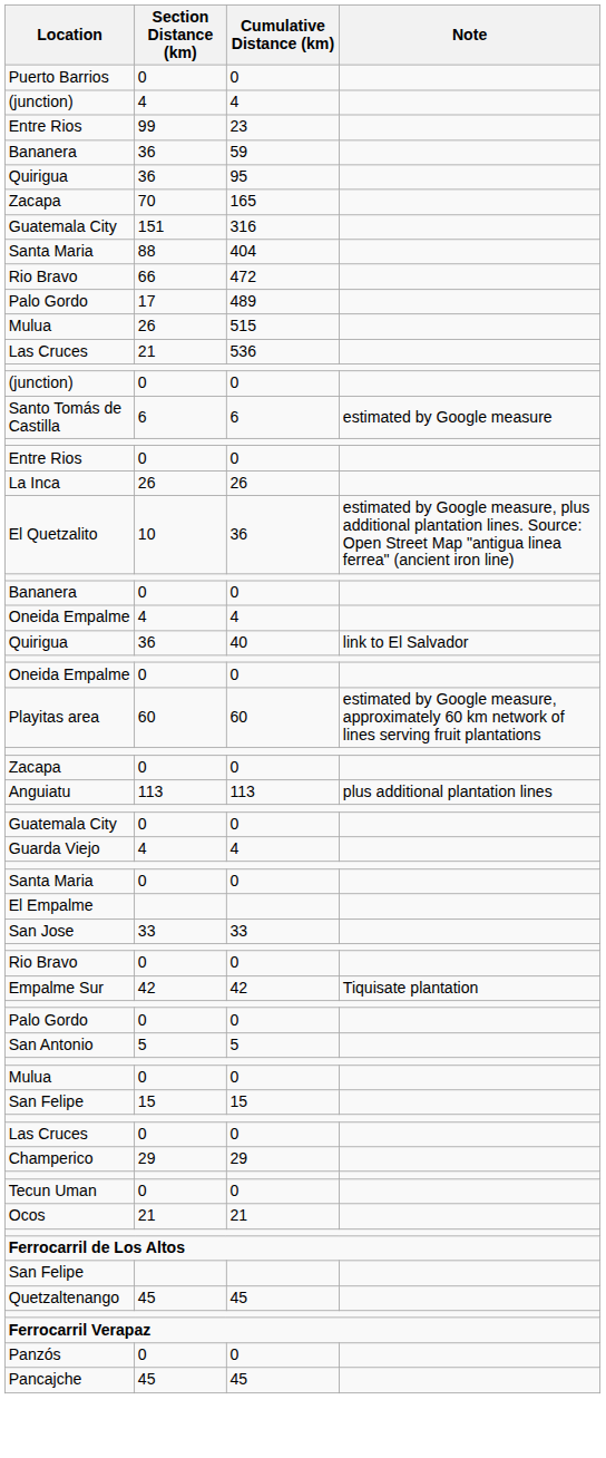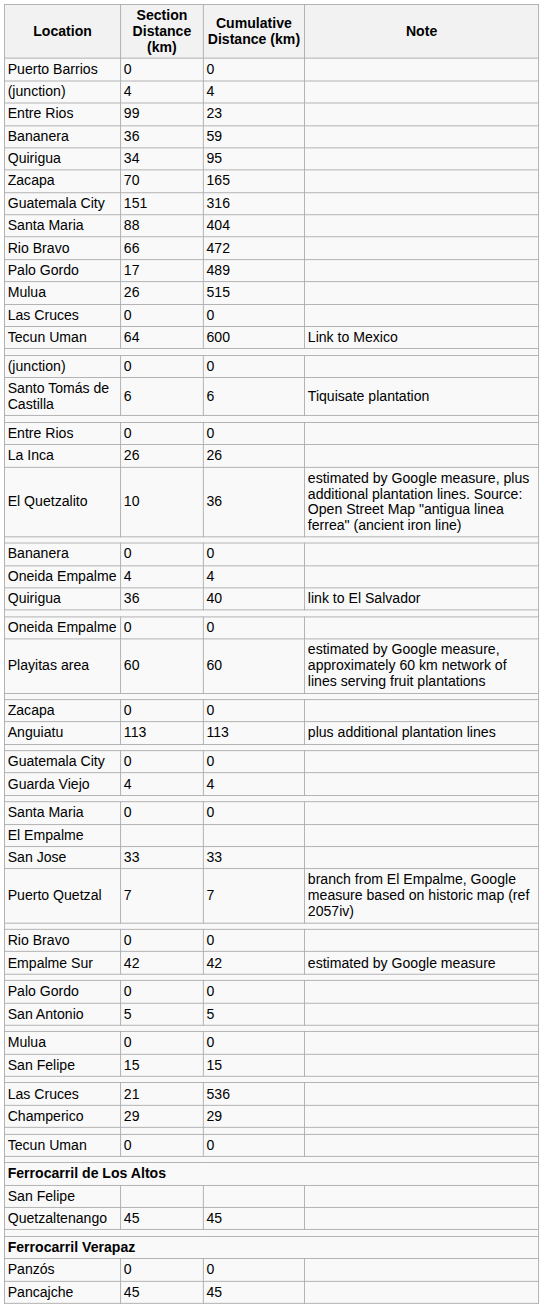 <table class="wikitable sortable">
 <tr>
 <th>Location</th>
 <th>Section Distance (km)</th>
 <th>Cumulative Distance (km)</th>
 <th>Note</th>
 </tr>
 <tr>
 <td>Puerto Barrios</td>
 <td>0</td>
 <td>0</td>
 <td></td>
 </tr>
 <tr>
 <td>(junction)</td>
 <td>4</td>
 <td>4</td>
 <td></td>
 </tr>
 <tr>
 <td>Entre Rios</td>
 <td>99</td>
 <td>23</td>
 <td></td>
 </tr>
 <tr>
 <td>Bananera</td>
 <td>36</td>
 <td>59</td>
 <td></td>
 </tr>
 <tr>
 <td>Quirigua</td>
-<td>36</td>
+<td>34</td>
 <td>95</td>
 <td></td>
 </tr>
 <tr>
 <td>Zacapa</td>
 <td>70</td>
 <td>165</td>
 <td></td>
 </tr>
 <tr>
 <td>Guatemala City</td>
 <td>151</td>
 <td>316</td>
 <td></td>
 </tr>
 <tr>
 <td>Santa Maria</td>
 <td>88</td>
 <td>404</td>
 <td></td>
 </tr>
 <tr>
 <td>Rio Bravo</td>
 <td>66</td>
 <td>472</td>
 <td></td>
 </tr>
 <tr>
 <td>Palo Gordo</td>
 <td>17</td>
 <td>489</td>
 <td></td>
 </tr>
 <tr>
 <td>Mulua</td>
 <td>26</td>
 <td>515</td>
 <td></td>
 </tr>
 <tr>
 <td>Las Cruces</td>
-<td>21</td>
-<td>536</td>
+<td>0</td>
+<td>0</td>
 <td></td>
+</tr>
+<tr>
+<td>Tecun Uman</td>
+<td>64</td>
+<td>600</td>
+<td>Link to Mexico</td>
 </tr>
 <tr>
 <td colspan="4"></td>
 </tr>
 <tr>
 <td>(junction)</td>
 <td>0</td>
 <td>0</td>
 <td></td>
 </tr>
 <tr>
 <td>Santo Tomás de Castilla</td>
 <td>6</td>
 <td>6</td>
-<td>estimated by Google measure</td>
+<td>Tiquisate plantation</td>
 </tr>
 <tr>
 <td colspan="4"></td>
 </tr>
 <tr>
 <td>Entre Rios</td>
 <td>0</td>
 <td>0</td>
 <td></td>
 </tr>
 <tr>
 <td>La Inca</td>
 <td>26</td>
 <td>26</td>
 <td></td>
 </tr>
 <tr>
 <td>El Quetzalito</td>
 <td>10</td>
 <td>36</td>
 <td>estimated by Google measure, plus additional plantation lines. Source: Open Street Map "antigua linea ferrea" (ancient iron line)</td>
 </tr>
 <tr>
 <td colspan="4"></td>
 </tr>
 <tr>
 <td>Bananera</td>
 <td>0</td>
 <td>0</td>
 <td></td>
 </tr>
 <tr>
 <td>Oneida Empalme</td>
 <td>4</td>
 <td>4</td>
 <td></td>
 </tr>
 <tr>
 <td>Quirigua</td>
 <td>36</td>
 <td>40</td>
 <td>link to El Salvador</td>
 </tr>
 <tr>
 <td colspan="4"></td>
 </tr>
 <tr>
 <td>Oneida Empalme</td>
 <td>0</td>
 <td>0</td>
 <td></td>
 </tr>
 <tr>
 <td>Playitas area</td>
 <td>60</td>
 <td>60</td>
 <td>estimated by Google measure, approximately 60 km network of lines serving fruit plantations</td>
 </tr>
 <tr>
 <td colspan="4"></td>
 </tr>
 <tr>
 <td>Zacapa</td>
 <td>0</td>
 <td>0</td>
 <td></td>
 </tr>
 <tr>
 <td>Anguiatu</td>
 <td>113</td>
 <td>113</td>
 <td>plus additional plantation lines</td>
 </tr>
 <tr>
 <td colspan="4"></td>
 </tr>
 <tr>
 <td>Guatemala City</td>
 <td>0</td>
 <td>0</td>
 <td></td>
 </tr>
 <tr>
 <td>Guarda Viejo</td>
 <td>4</td>
 <td>4</td>
 <td></td>
 </tr>
 <tr>
 <td colspan="4"></td>
 </tr>
 <tr>
 <td>Santa Maria</td>
 <td>0</td>
 <td>0</td>
 <td></td>
 </tr>
 <tr>
 <td>El Empalme</td>
 <td></td>
 <td></td>
 <td></td>
 </tr>
 <tr>
 <td>San Jose</td>
 <td>33</td>
 <td>33</td>
 <td></td>
 </tr>
 <tr>
+<td>Puerto Quetzal</td>
+<td>7</td>
+<td>7</td>
+<td>branch from El Empalme, Google measure based on historic map (ref 2057iv)</td>
+</tr>
+<tr>
 <td colspan="4"></td>
 </tr>
 <tr>
 <td>Rio Bravo</td>
 <td>0</td>
 <td>0</td>
 <td></td>
 </tr>
 <tr>
 <td>Empalme Sur</td>
 <td>42</td>
 <td>42</td>
-<td>Tiquisate plantation</td>
+<td>estimated by Google measure</td>
 </tr>
 <tr>
 <td colspan="4"></td>
 </tr>
 <tr>
 <td>Palo Gordo</td>
 <td>0</td>
 <td>0</td>
 <td></td>
 </tr>
 <tr>
 <td>San Antonio</td>
 <td>5</td>
 <td>5</td>
 <td></td>
 </tr>
 <tr>
 <td colspan="4"></td>
 </tr>
 <tr>
 <td>Mulua</td>
 <td>0</td>
 <td>0</td>
 <td></td>
 </tr>
 <tr>
 <td>San Felipe</td>
 <td>15</td>
 <td>15</td>
 <td></td>
 </tr>
 <tr>
 <td colspan="4"></td>
 </tr>
 <tr>
 <td>Las Cruces</td>
-<td>0</td>
-<td>0</td>
+<td>21</td>
+<td>536</td>
 <td></td>
 </tr>
 <tr>
 <td>Champerico</td>
 <td>29</td>
 <td>29</td>
 <td></td>
 </tr>
 <tr>
 <td></td>
 <td></td>
 <td></td>
 <td></td>
 </tr>
 <tr>
 <td>Tecun Uman</td>
 <td>0</td>
 <td>0</td>
-<td></td>
-</tr>
-<tr>
-<td>Ocos</td>
-<td>21</td>
-<td>21</td>
 <td></td>
 </tr>
 <tr>
 <td colspan="4"></td>
 </tr>
 <tr>
 <td colspan="4"><strong>Ferrocarril de Los Altos</strong></td>
 </tr>
 <tr>
 <td>San Felipe</td>
 <td></td>
 <td></td>
 <td></td>
 </tr>
 <tr>
 <td>Quetzaltenango</td>
 <td>45</td>
 <td>45</td>
 <td></td>
 </tr>
 <tr>
 <td colspan="4"></td>
 </tr>
 <tr>
 <td colspan="4"><strong>Ferrocarril Verapaz</strong></td>
 </tr>
 <tr>
 <td>Panzós</td>
 <td>0</td>
 <td>0</td>
 <td></td>
 </tr>
 <tr>
 <td>Pancajche</td>
 <td>45</td>
 <td>45</td>
 <td></td>
 </tr>
 </table>
